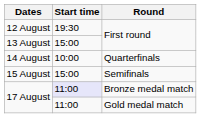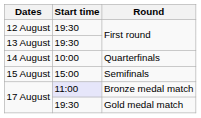 <table class="wikitable">
 <tr>
 <th>Dates</th>
 <th>Start time</th>
 <th>Round</th>
 </tr>
 <tr>
 <td>12 August</td>
 <td>19:30</td>
 <td rowspan=2>First round</td>
 </tr>
 <tr>
 <td>13 August</td>
-<td>15:00</td>
+<td>19:30</td>
 </tr>
 <tr>
 <td>14 August</td>
 <td>10:00</td>
 <td>Quarterfinals</td>
 </tr>
 <tr>
 <td>15 August</td>
 <td>15:00</td>
 <td>Semifinals</td>
 </tr>
 <tr>
 <td rowspan=2>17 August</td>
 <td style="background: lavender;">11:00</td>
 <td>Bronze medal match</td>
 </tr>
 <tr>
-<td>11:00</td>
+<td>19:30</td>
 <td>Gold medal match</td>
 </tr>
 </table>
